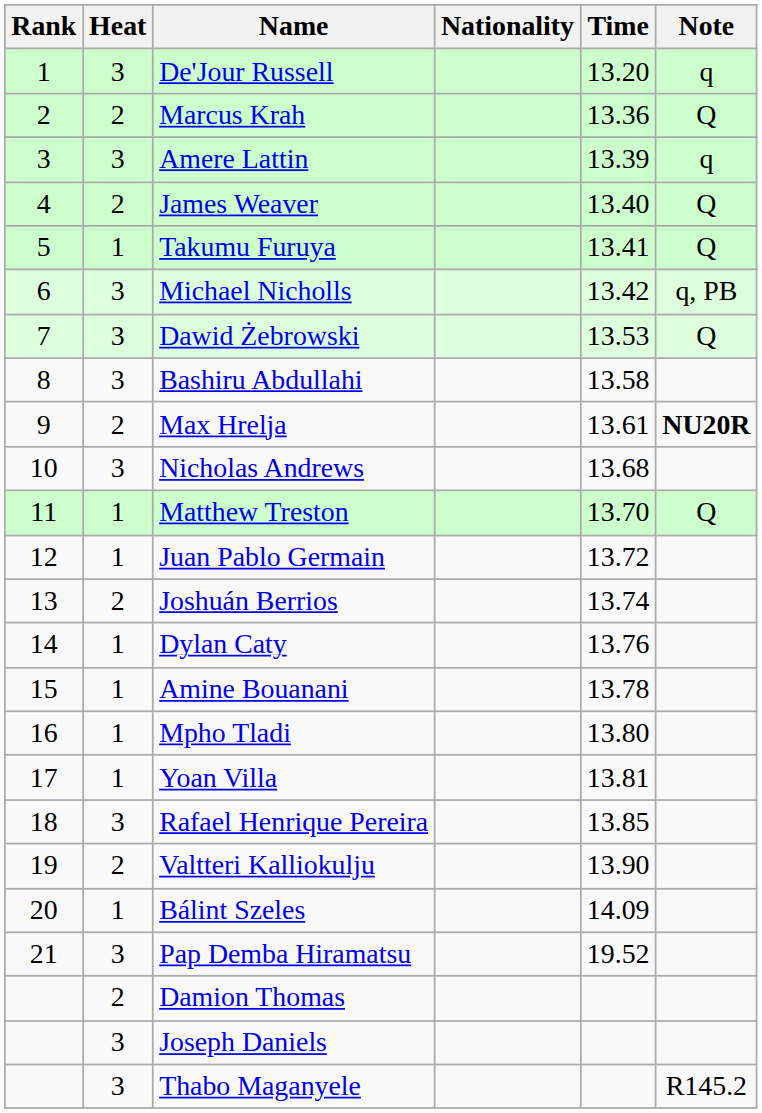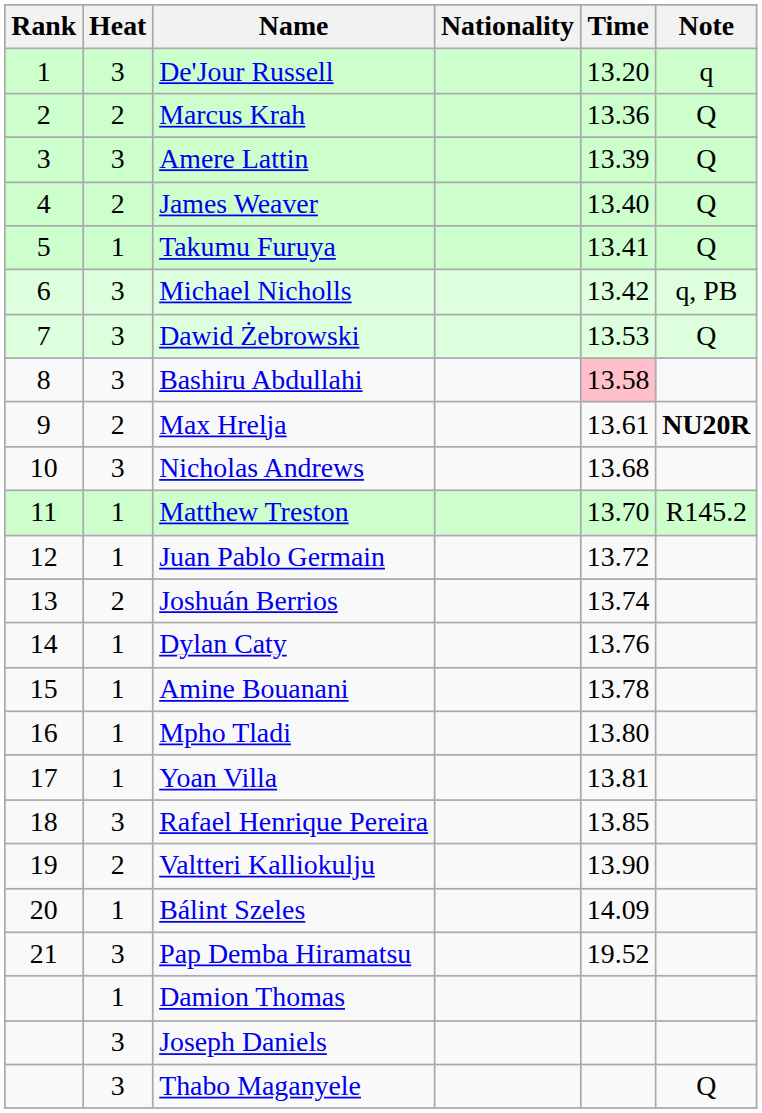 <table class="wikitable sortable" style="text-align:center">
 <tr>
 <th>Rank</th>
 <th>Heat</th>
 <th>Name</th>
 <th>Nationality</th>
 <th>Time</th>
 <th>Note</th>
 </tr>
 <tr bgcolor=ccffcc>
 <td>1</td>
 <td>3</td>
 <td align=left><a href='#'>De'Jour Russell</a></td>
 <td align=left></td>
 <td>13.20</td>
 <td>q</td>
 </tr>
 <tr bgcolor=ccffcc>
 <td>2</td>
 <td>2</td>
 <td align=left><a href='#'>Marcus Krah</a></td>
 <td align=left></td>
 <td>13.36</td>
 <td>Q</td>
 </tr>
 <tr bgcolor=ccffcc>
 <td>3</td>
 <td>3</td>
 <td align=left><a href='#'>Amere Lattin</a></td>
 <td align=left></td>
 <td>13.39</td>
-<td>q</td>
+<td>Q</td>
 </tr>
 <tr bgcolor=ccffcc>
 <td>4</td>
 <td>2</td>
 <td align=left><a href='#'>James Weaver</a></td>
 <td align=left></td>
 <td>13.40</td>
 <td>Q</td>
 </tr>
 <tr bgcolor=ccffcc>
 <td>5</td>
 <td>1</td>
 <td align=left><a href='#'>Takumu Furuya</a></td>
 <td align=left></td>
 <td>13.41</td>
 <td>Q</td>
 </tr>
 <tr bgcolor=ddffdd>
 <td>6</td>
 <td>3</td>
 <td align=left><a href='#'>Michael Nicholls</a></td>
 <td align=left></td>
 <td>13.42</td>
 <td>q, PB</td>
 </tr>
 <tr bgcolor=ddffdd>
 <td>7</td>
 <td>3</td>
 <td align=left><a href='#'>Dawid Żebrowski</a></td>
 <td align=left></td>
 <td>13.53</td>
 <td>Q</td>
 </tr>
 <tr>
 <td>8</td>
 <td>3</td>
 <td align=left><a href='#'>Bashiru Abdullahi</a></td>
 <td align=left></td>
-<td>13.58</td>
+<td style="background: pink;">13.58</td>
 <td></td>
 </tr>
 <tr>
 <td>9</td>
 <td>2</td>
 <td align=left><a href='#'>Max Hrelja</a></td>
 <td align=left></td>
 <td>13.61</td>
 <td><strong>NU20R</strong></td>
 </tr>
 <tr>
 <td>10</td>
 <td>3</td>
 <td align=left><a href='#'>Nicholas Andrews</a></td>
 <td align=left></td>
 <td>13.68</td>
 <td></td>
 </tr>
 <tr bgcolor=ccffcc>
 <td>11</td>
 <td>1</td>
 <td align=left><a href='#'>Matthew Treston</a></td>
 <td align=left></td>
 <td>13.70</td>
-<td>Q</td>
+<td>R145.2</td>
 </tr>
 <tr>
 <td>12</td>
 <td>1</td>
 <td align=left><a href='#'>Juan Pablo Germain</a></td>
 <td align=left></td>
 <td>13.72</td>
 <td></td>
 </tr>
 <tr>
 <td>13</td>
 <td>2</td>
 <td align=left><a href='#'>Joshuán Berrios</a></td>
 <td align=left></td>
 <td>13.74</td>
 <td></td>
 </tr>
 <tr>
 <td>14</td>
 <td>1</td>
 <td align=left><a href='#'>Dylan Caty</a></td>
 <td align=left></td>
 <td>13.76</td>
 <td></td>
 </tr>
 <tr>
 <td>15</td>
 <td>1</td>
 <td align=left><a href='#'>Amine Bouanani</a></td>
 <td align=left></td>
 <td>13.78</td>
 <td></td>
 </tr>
 <tr>
 <td>16</td>
 <td>1</td>
 <td align=left><a href='#'>Mpho Tladi</a></td>
 <td align=left></td>
 <td>13.80</td>
 <td></td>
 </tr>
 <tr>
 <td>17</td>
 <td>1</td>
 <td align=left><a href='#'>Yoan Villa</a></td>
 <td align=left></td>
 <td>13.81</td>
 <td></td>
 </tr>
 <tr>
 <td>18</td>
 <td>3</td>
 <td align=left><a href='#'>Rafael Henrique Pereira</a></td>
 <td align=left></td>
 <td>13.85</td>
 <td></td>
 </tr>
 <tr>
 <td>19</td>
 <td>2</td>
 <td align=left><a href='#'>Valtteri Kalliokulju</a></td>
 <td align=left></td>
 <td>13.90</td>
 <td></td>
 </tr>
 <tr>
 <td>20</td>
 <td>1</td>
 <td align=left><a href='#'>Bálint Szeles</a></td>
 <td align=left></td>
 <td>14.09</td>
 <td></td>
 </tr>
 <tr>
 <td>21</td>
 <td>3</td>
 <td align=left><a href='#'>Pap Demba Hiramatsu</a></td>
 <td align=left></td>
 <td>19.52</td>
 <td></td>
 </tr>
 <tr>
 <td></td>
-<td>2</td>
+<td>1</td>
 <td align=left><a href='#'>Damion Thomas</a></td>
 <td align=left></td>
 <td></td>
 <td></td>
 </tr>
 <tr>
 <td></td>
 <td>3</td>
 <td align=left><a href='#'>Joseph Daniels</a></td>
 <td align=left></td>
 <td></td>
 <td></td>
 </tr>
 <tr>
 <td></td>
 <td>3</td>
 <td align=left><a href='#'>Thabo Maganyele</a></td>
 <td align=left></td>
 <td></td>
-<td>R145.2</td>
+<td>Q</td>
 </tr>
 </table>
